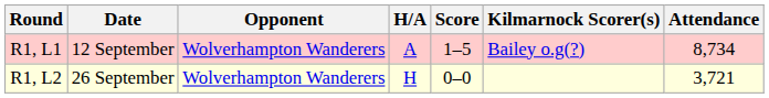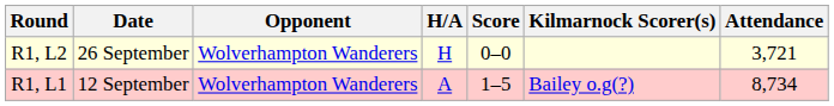 <table class="wikitable" style="text-align:center">
 <tr>
 <th>Round</th>
 <th>Date</th>
 <th>Opponent</th>
 <th>H/A</th>
 <th>Score</th>
 <th>Kilmarnock Scorer(s)</th>
 <th>Attendance</th>
 </tr>
+<tr bgcolor=#FFFFDD>
+<td>R1, L2</td>
+<td align=left>26 September</td>
+<td align=left><a href='#'>Wolverhampton Wanderers</a></td>
+<td><a href='#'>H</a></td>
+<td>0–0</td>
+<td align=left></td>
+<td>3,721</td>
+</tr>
 <tr bgcolor=#FFCCCC>
 <td>R1, L1</td>
 <td align=left>12 September</td>
 <td align=left><a href='#'>Wolverhampton Wanderers</a></td>
 <td><a href='#'>A</a></td>
 <td>1–5</td>
 <td align=left><a href='#'>Bailey o.g(?)</a></td>
 <td>8,734</td>
 </tr>
-<tr bgcolor=#FFFFDD>
-<td>R1, L2</td>
-<td align=left>26 September</td>
-<td align=left><a href='#'>Wolverhampton Wanderers</a></td>
-<td><a href='#'>H</a></td>
-<td>0–0</td>
-<td align=left></td>
-<td>3,721</td>
-</tr>
 </table>
